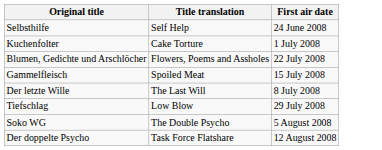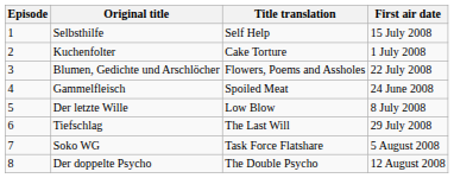 <table class="wikitable">
 <tr>
+<th>Episode</th>
 <th>Original title</th>
 <th>Title translation</th>
 <th>First air date</th>
 </tr>
 <tr>
+<td>1</td>
 <td>Selbsthilfe</td>
 <td>Self Help</td>
-<td>24 June 2008</td>
+<td>15 July 2008</td>
 </tr>
 <tr>
+<td>2</td>
 <td>Kuchenfolter</td>
 <td>Cake Torture</td>
 <td>1 July 2008</td>
 </tr>
 <tr>
+<td>3</td>
 <td>Blumen, Gedichte und Arschlöcher</td>
 <td>Flowers, Poems and Assholes</td>
 <td>22 July 2008</td>
 </tr>
 <tr>
+<td>4</td>
 <td>Gammelfleisch</td>
 <td>Spoiled Meat</td>
-<td>15 July 2008</td>
+<td>24 June 2008</td>
 </tr>
 <tr>
+<td>5</td>
 <td>Der letzte Wille</td>
-<td>The Last Will</td>
+<td>Low Blow</td>
 <td>8 July 2008</td>
 </tr>
 <tr>
+<td>6</td>
 <td>Tiefschlag</td>
-<td>Low Blow</td>
+<td>The Last Will</td>
 <td>29 July 2008</td>
 </tr>
 <tr>
+<td>7</td>
 <td>Soko WG</td>
-<td>The Double Psycho</td>
+<td>Task Force Flatshare</td>
 <td>5 August 2008</td>
 </tr>
 <tr>
+<td>8</td>
 <td>Der doppelte Psycho</td>
-<td>Task Force Flatshare</td>
+<td>The Double Psycho</td>
 <td>12 August 2008</td>
 </tr>
 </table>
